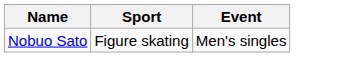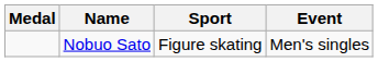 <table class="wikitable sortable" style="font-size: 95%;">
 <tr>
+<th>Medal</th>
 <th>Name</th>
 <th>Sport</th>
 <th>Event</th>
 </tr>
 <tr>
+<td></td>
 <td><a href='#'>Nobuo Sato</a></td>
 <td>Figure skating</td>
 <td>Men's singles</td>
 </tr>
 </table>
